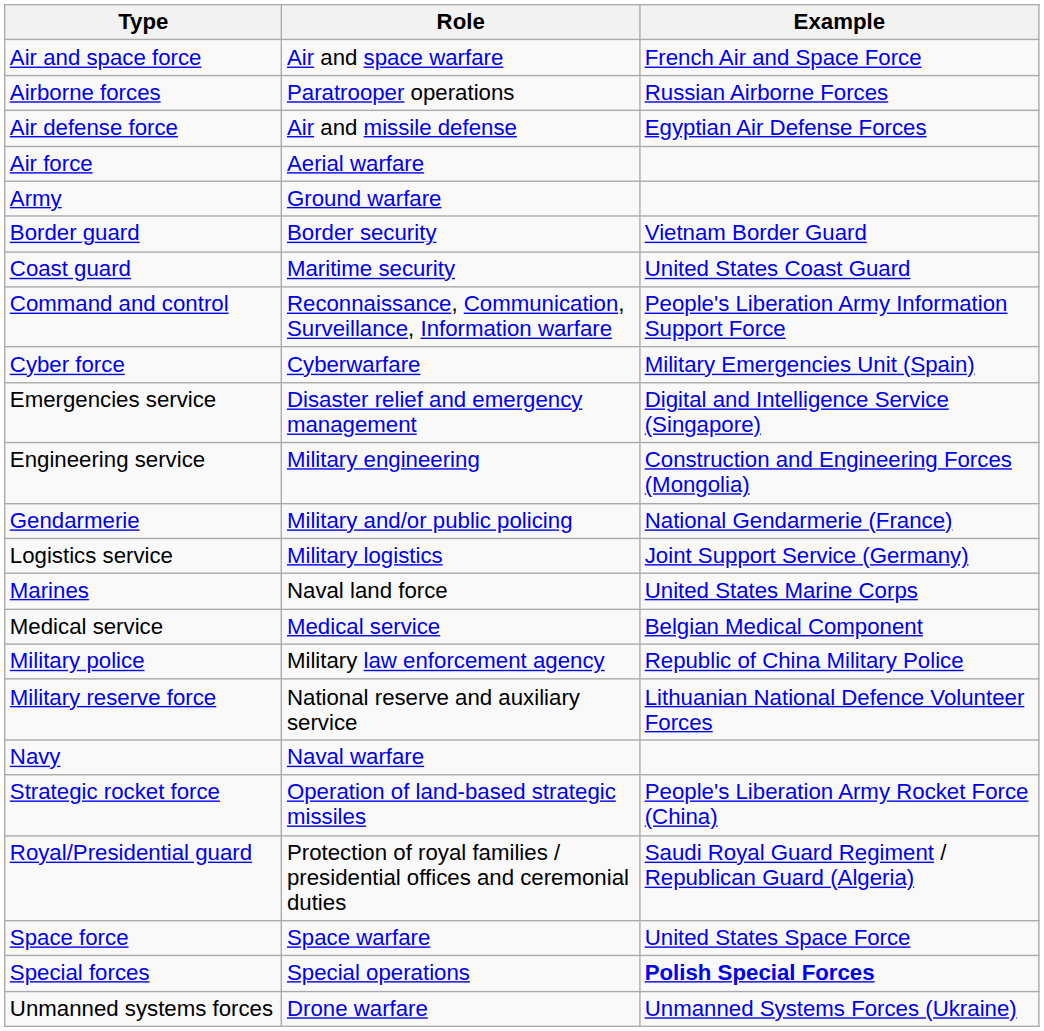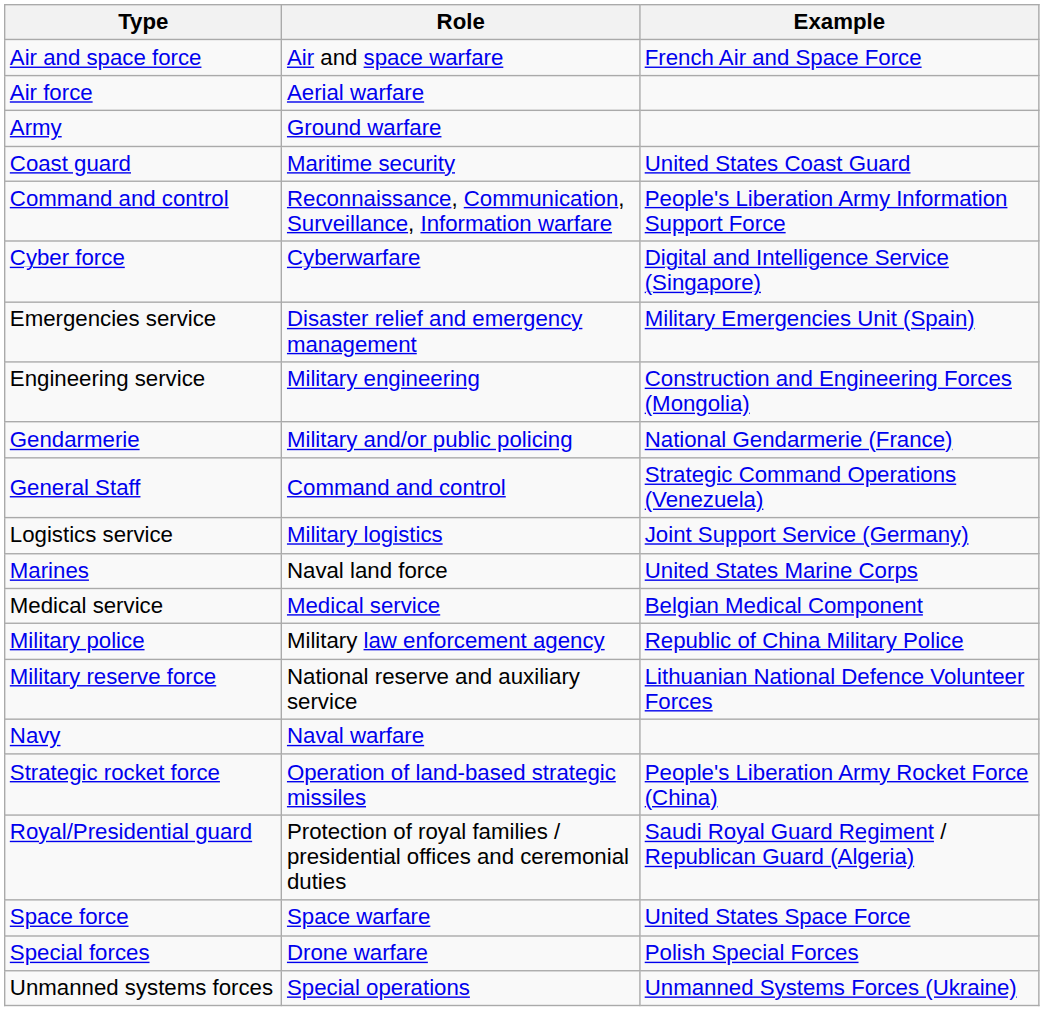 <table class="wikitable">
 <tr style="vertical-align: top;">
 <th style="width: 12em;">Type</th>
 <th style=width:250px;>Role</th>
 <th style=width:280px;>Example </th>
 </tr>
 <tr style="vertical-align: top;">
 <td><a href='#'>Air and space force</a></td>
 <td><a href='#'>Air</a> and <a href='#'>space warfare</a></td>
 <td><a href='#'>French Air and Space Force</a></td>
 </tr>
-<tr>
-<td><a href='#'>Airborne forces</a></td>
-<td><a href='#'>Paratrooper</a> operations</td>
-<td><a href='#'>Russian Airborne Forces</a></td>
-</tr>
-<tr style="vertical-align: top;">
-<td><a href='#'>Air defense force</a></td>
-<td><a href='#'>Air</a> and <a href='#'>missile defense</a></td>
-<td><a href='#'>Egyptian Air Defense Forces</a></td>
-</tr>
 <tr style="vertical-align: top;">
 <td><a href='#'>Air force</a></td>
 <td><a href='#'>Aerial warfare</a></td>
 <td></td>
 </tr>
 <tr style="vertical-align: top;">
 <td><a href='#'>Army</a></td>
 <td><a href='#'>Ground warfare</a></td>
 <td></td>
-</tr>
-<tr style="vertical-align: top;">
-<td><a href='#'>Border guard</a></td>
-<td><a href='#'>Border security</a></td>
-<td><a href='#'>Vietnam Border Guard</a></td>
 </tr>
 <tr style="vertical-align: top;">
 <td><a href='#'>Coast guard</a></td>
 <td><a href='#'>Maritime security</a></td>
 <td><a href='#'>United States Coast Guard</a></td>
 </tr>
 <tr style="vertical-align: top;">
 <td><a href='#'>Command and control</a></td>
 <td><a href='#'>Reconnaissance</a>, <a href='#'>Communication</a>, <a href='#'>Surveillance</a>, <a href='#'>Information warfare</a></td>
 <td><a href='#'>People's Liberation Army Information Support Force</a></td>
 </tr>
 <tr style="vertical-align: top;">
 <td><a href='#'>Cyber force</a></td>
 <td><a href='#'>Cyberwarfare</a></td>
-<td><a href='#'>Military Emergencies Unit (Spain)</a></td>
+<td><a href='#'>Digital and Intelligence Service (Singapore)</a></td>
 </tr>
 <tr style="vertical-align: top;">
 <td>Emergencies service</td>
 <td><a href='#'>Disaster relief and emergency management</a></td>
-<td><a href='#'>Digital and Intelligence Service (Singapore)</a></td>
+<td><a href='#'>Military Emergencies Unit (Spain)</a></td>
 </tr>
 <tr style="vertical-align: top;">
 <td>Engineering service</td>
 <td><a href='#'>Military engineering</a></td>
 <td><a href='#'>Construction and Engineering Forces (Mongolia)</a></td>
 </tr>
 <tr style="vertical-align: top;">
 <td><a href='#'>Gendarmerie</a></td>
 <td><a href='#'>Military and/or public policing</a></td>
 <td><a href='#'>National Gendarmerie (France)</a></td>
+</tr>
+<tr>
+<td><a href='#'>General Staff</a></td>
+<td><a href='#'>Command and control</a></td>
+<td><a href='#'>Strategic Command Operations (Venezuela)</a></td>
 </tr>
 <tr style="vertical-align: top;">
 <td>Logistics service</td>
 <td><a href='#'>Military logistics</a></td>
 <td><a href='#'>Joint Support Service (Germany)</a></td>
 </tr>
 <tr style="vertical-align: top;">
 <td><a href='#'>Marines</a></td>
 <td>Naval land force</td>
 <td><a href='#'>United States Marine Corps</a></td>
 </tr>
 <tr style="vertical-align: top;">
 <td>Medical service</td>
 <td><a href='#'>Medical service</a></td>
 <td><a href='#'>Belgian Medical Component</a></td>
 </tr>
 <tr style="vertical-align: top;">
 <td><a href='#'>Military police</a></td>
 <td>Military <a href='#'>law enforcement agency</a></td>
 <td><a href='#'>Republic of China Military Police</a></td>
 </tr>
 <tr style="vertical-align: top;">
 <td><a href='#'>Military reserve force</a></td>
 <td>National reserve and auxiliary service</td>
 <td><a href='#'>Lithuanian National Defence Volunteer Forces</a></td>
 </tr>
 <tr style="vertical-align: top;">
 <td><a href='#'>Navy</a></td>
 <td><a href='#'>Naval warfare</a></td>
 <td></td>
 </tr>
 <tr style="vertical-align: top;">
 <td><a href='#'>Strategic rocket force</a></td>
 <td><a href='#'>Operation of land-based strategic missiles</a></td>
 <td><a href='#'>People's Liberation Army Rocket Force (China)</a></td>
 </tr>
 <tr style="vertical-align: top;">
 <td><a href='#'>Royal/Presidential guard</a></td>
 <td>Protection of royal families / presidential offices and ceremonial duties</td>
 <td><a href='#'>Saudi Royal Guard Regiment</a> / <a href='#'>Republican Guard (Algeria)</a></td>
 </tr>
 <tr style="vertical-align: top;">
 <td><a href='#'>Space force</a></td>
 <td><a href='#'>Space warfare</a></td>
 <td><a href='#'>United States Space Force</a></td>
 </tr>
 <tr style="vertical-align: top;">
 <td><a href='#'>Special forces</a></td>
-<td><a href='#'>Special operations</a></td>
-<td><strong><a href='#'>Polish Special Forces</a></strong></td>
+<td><a href='#'>Drone warfare</a></td>
+<td><a href='#'>Polish Special Forces</a></td>
 </tr>
 <tr style="vertical-align: top;">
 <td>Unmanned systems forces</td>
-<td><a href='#'>Drone warfare</a></td>
+<td><a href='#'>Special operations</a></td>
 <td><a href='#'>Unmanned Systems Forces (Ukraine)</a></td>
 </tr>
 </table>
